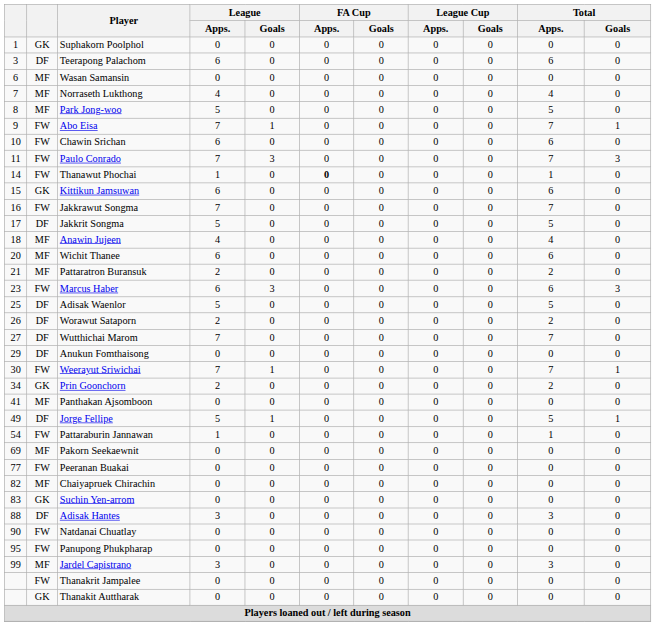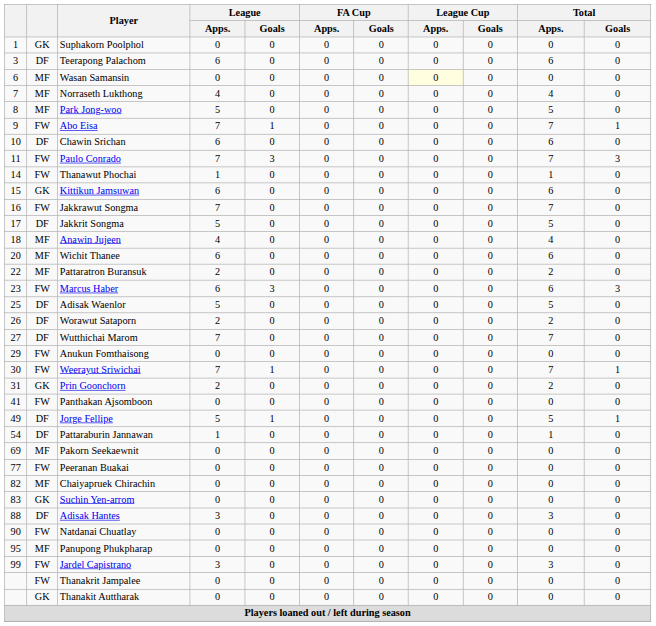 <table class="wikitable" style="text-align:center; font-size:100%; width:80%;">
 <tr>
 <th rowspan=2></th>
 <th rowspan=2></th>
 <th rowspan=2 width="200">Player</th>
 <th colspan=2 width="105">League</th>
 <th colspan=2 width="105">FA Cup</th>
 <th colspan=2 width="105">League Cup</th>
 <th colspan=2 width="130">Total</th>
 </tr>
 <tr>
 <th>Apps.</th>
 <th> Goals</th>
 <th>Apps.</th>
 <th> Goals</th>
 <th>Apps.</th>
 <th> Goals</th>
 <th>Apps.</th>
 <th> Goals</th>
 </tr>
 <tr>
 <td>1</td>
 <td>GK</td>
 <td align="left"> Suphakorn Poolphol</td>
 <td>0</td>
 <td>0</td>
 <td>0</td>
 <td>0</td>
 <td>0</td>
 <td>0</td>
 <td>0</td>
 <td>0</td>
 </tr>
 <tr>
 <td>3</td>
 <td>DF</td>
 <td align="left"> Teerapong Palachom</td>
 <td>6</td>
 <td>0</td>
 <td>0</td>
 <td>0</td>
 <td>0</td>
 <td>0</td>
 <td>6</td>
 <td>0</td>
 </tr>
 <tr>
 <td>6</td>
 <td>MF</td>
 <td align="left"> Wasan Samansin</td>
 <td>0</td>
 <td>0</td>
 <td>0</td>
 <td>0</td>
-<td>0</td>
+<td style="background: lightyellow;">0</td>
 <td>0</td>
 <td>0</td>
 <td>0</td>
 </tr>
 <tr>
 <td>7</td>
 <td>MF</td>
 <td align="left"> Norraseth Lukthong</td>
 <td>4</td>
 <td>0</td>
 <td>0</td>
 <td>0</td>
 <td>0</td>
 <td>0</td>
 <td>4</td>
 <td>0</td>
 </tr>
 <tr>
 <td>8</td>
 <td>MF</td>
 <td align="left"> <a href='#'>Park Jong-woo</a></td>
 <td>5</td>
 <td>0</td>
 <td>0</td>
 <td>0</td>
 <td>0</td>
 <td>0</td>
 <td>5</td>
 <td>0</td>
 </tr>
 <tr>
 <td>9</td>
 <td>FW</td>
 <td align="left"> <a href='#'>Abo Eisa</a></td>
 <td>7</td>
 <td>1</td>
 <td>0</td>
 <td>0</td>
 <td>0</td>
 <td>0</td>
 <td>7</td>
 <td>1</td>
 </tr>
 <tr>
 <td>10</td>
-<td>FW</td>
+<td>DF</td>
 <td align="left"> Chawin Srichan</td>
 <td>6</td>
 <td>0</td>
 <td>0</td>
 <td>0</td>
 <td>0</td>
 <td>0</td>
 <td>6</td>
 <td>0</td>
 </tr>
 <tr>
 <td>11</td>
 <td>FW</td>
 <td align="left"> <a href='#'>Paulo Conrado</a></td>
 <td>7</td>
 <td>3</td>
 <td>0</td>
 <td>0</td>
 <td>0</td>
 <td>0</td>
 <td>7</td>
 <td>3</td>
 </tr>
 <tr>
 <td>14</td>
 <td>FW</td>
 <td align="left"> Thanawut Phochai</td>
 <td>1</td>
 <td>0</td>
-<td><strong>0</strong></td>
+<td>0</td>
 <td>0</td>
 <td>0</td>
 <td>0</td>
 <td>1</td>
 <td>0</td>
 </tr>
 <tr>
 <td>15</td>
 <td>GK</td>
 <td align="left"> <a href='#'>Kittikun Jamsuwan</a></td>
 <td>6</td>
 <td>0</td>
 <td>0</td>
 <td>0</td>
 <td>0</td>
 <td>0</td>
 <td>6</td>
 <td>0</td>
 </tr>
 <tr>
 <td>16</td>
 <td>FW</td>
 <td align="left"> Jakkrawut Songma</td>
 <td>7</td>
 <td>0</td>
 <td>0</td>
 <td>0</td>
 <td>0</td>
 <td>0</td>
 <td>7</td>
 <td>0</td>
 </tr>
 <tr>
 <td>17</td>
 <td>DF</td>
 <td align="left"> Jakkrit Songma</td>
 <td>5</td>
 <td>0</td>
 <td>0</td>
 <td>0</td>
 <td>0</td>
 <td>0</td>
 <td>5</td>
 <td>0</td>
 </tr>
 <tr>
 <td>18</td>
 <td>MF</td>
 <td align="left"> <a href='#'>Anawin Jujeen</a></td>
 <td>4</td>
 <td>0</td>
 <td>0</td>
 <td>0</td>
 <td>0</td>
 <td>0</td>
 <td>4</td>
 <td>0</td>
 </tr>
 <tr>
 <td>20</td>
 <td>MF</td>
 <td align="left"> Wichit Thanee</td>
 <td>6</td>
 <td>0</td>
 <td>0</td>
 <td>0</td>
 <td>0</td>
 <td>0</td>
 <td>6</td>
 <td>0</td>
 </tr>
 <tr>
-<td>21</td>
+<td>22</td>
 <td>MF</td>
 <td align="left"> Pattaratron Buransuk</td>
 <td>2</td>
 <td>0</td>
 <td>0</td>
 <td>0</td>
 <td>0</td>
 <td>0</td>
 <td>2</td>
 <td>0</td>
 </tr>
 <tr>
 <td>23</td>
 <td>FW</td>
 <td align="left"> <a href='#'>Marcus Haber</a></td>
 <td>6</td>
 <td>3</td>
 <td>0</td>
 <td>0</td>
 <td>0</td>
 <td>0</td>
 <td>6</td>
 <td>3</td>
 </tr>
 <tr>
 <td>25</td>
 <td>DF</td>
 <td align="left"> Adisak Waenlor</td>
 <td>5</td>
 <td>0</td>
 <td>0</td>
 <td>0</td>
 <td>0</td>
 <td>0</td>
 <td>5</td>
 <td>0</td>
 </tr>
 <tr>
 <td>26</td>
 <td>DF</td>
 <td align="left"> Worawut Sataporn</td>
 <td>2</td>
 <td>0</td>
 <td>0</td>
 <td>0</td>
 <td>0</td>
 <td>0</td>
 <td>2</td>
 <td>0</td>
 </tr>
 <tr>
 <td>27</td>
 <td>DF</td>
 <td align="left"> Wutthichai Marom</td>
 <td>7</td>
 <td>0</td>
 <td>0</td>
 <td>0</td>
 <td>0</td>
 <td>0</td>
 <td>7</td>
 <td>0</td>
 </tr>
 <tr>
 <td>29</td>
-<td>DF</td>
+<td>FW</td>
 <td align="left"> Anukun Fomthaisong</td>
 <td>0</td>
 <td>0</td>
 <td>0</td>
 <td>0</td>
 <td>0</td>
 <td>0</td>
 <td>0</td>
 <td>0</td>
 </tr>
 <tr>
 <td>30</td>
 <td>FW</td>
 <td align="left"> <a href='#'>Weerayut Sriwichai</a></td>
 <td>7</td>
 <td>1</td>
 <td>0</td>
 <td>0</td>
 <td>0</td>
 <td>0</td>
 <td>7</td>
 <td>1</td>
 </tr>
 <tr>
-<td>34</td>
+<td>31</td>
 <td>GK</td>
 <td align="left"> <a href='#'>Prin Goonchorn</a></td>
 <td>2</td>
 <td>0</td>
 <td>0</td>
 <td>0</td>
 <td>0</td>
 <td>0</td>
 <td>2</td>
 <td>0</td>
 </tr>
 <tr>
 <td>41</td>
-<td>MF</td>
+<td>FW</td>
 <td align="left"> Panthakan Ajsomboon</td>
 <td>0</td>
 <td>0</td>
 <td>0</td>
 <td>0</td>
 <td>0</td>
 <td>0</td>
 <td>0</td>
 <td>0</td>
 </tr>
 <tr>
 <td>49</td>
 <td>DF</td>
 <td align="left"> <a href='#'>Jorge Fellipe</a></td>
 <td>5</td>
 <td>1</td>
 <td>0</td>
 <td>0</td>
 <td>0</td>
 <td>0</td>
 <td>5</td>
 <td>1</td>
 </tr>
 <tr>
 <td>54</td>
-<td>FW</td>
+<td>DF</td>
 <td align="left"> Pattaraburin Jannawan</td>
 <td>1</td>
 <td>0</td>
 <td>0</td>
 <td>0</td>
 <td>0</td>
 <td>0</td>
 <td>1</td>
 <td>0</td>
 </tr>
 <tr>
 <td>69</td>
 <td>MF</td>
 <td align="left"> Pakorn Seekaewnit</td>
 <td>0</td>
 <td>0</td>
 <td>0</td>
 <td>0</td>
 <td>0</td>
 <td>0</td>
 <td>0</td>
 <td>0</td>
 </tr>
 <tr>
 <td>77</td>
 <td>FW</td>
 <td align="left"> Peeranan Buakai</td>
 <td>0</td>
 <td>0</td>
 <td>0</td>
 <td>0</td>
 <td>0</td>
 <td>0</td>
 <td>0</td>
 <td>0</td>
 </tr>
 <tr>
 <td>82</td>
 <td>MF</td>
 <td align="left"> Chaiyapruek Chirachin</td>
 <td>0</td>
 <td>0</td>
 <td>0</td>
 <td>0</td>
 <td>0</td>
 <td>0</td>
 <td>0</td>
 <td>0</td>
 </tr>
 <tr>
 <td>83</td>
 <td>GK</td>
 <td align="left"> <a href='#'>Suchin Yen-arrom</a></td>
 <td>0</td>
 <td>0</td>
 <td>0</td>
 <td>0</td>
 <td>0</td>
 <td>0</td>
 <td>0</td>
 <td>0</td>
 </tr>
 <tr>
 <td>88</td>
 <td>DF</td>
 <td align="left"> <a href='#'>Adisak Hantes</a></td>
 <td>3</td>
 <td>0</td>
 <td>0</td>
 <td>0</td>
 <td>0</td>
 <td>0</td>
 <td>3</td>
 <td>0</td>
 </tr>
 <tr>
 <td>90</td>
 <td>FW</td>
 <td align="left"> Natdanai Chuatlay</td>
 <td>0</td>
 <td>0</td>
 <td>0</td>
 <td>0</td>
 <td>0</td>
 <td>0</td>
 <td>0</td>
 <td>0</td>
 </tr>
 <tr>
 <td>95</td>
-<td>FW</td>
+<td>MF</td>
 <td align="left"> Panupong Phukpharap</td>
 <td>0</td>
 <td>0</td>
 <td>0</td>
 <td>0</td>
 <td>0</td>
 <td>0</td>
 <td>0</td>
 <td>0</td>
 </tr>
 <tr>
 <td>99</td>
-<td>MF</td>
+<td>FW</td>
 <td align="left"> <a href='#'>Jardel Capistrano</a></td>
 <td>3</td>
 <td>0</td>
 <td>0</td>
 <td>0</td>
 <td>0</td>
 <td>0</td>
 <td>3</td>
 <td>0</td>
 </tr>
 <tr>
 <td></td>
 <td>FW</td>
 <td align="left"> Thanakrit Jampalee</td>
 <td>0</td>
 <td>0</td>
 <td>0</td>
 <td>0</td>
 <td>0</td>
 <td>0</td>
 <td>0</td>
 <td>0</td>
 </tr>
 <tr>
 <td></td>
 <td>GK</td>
 <td align="left"> Thanakit Auttharak</td>
 <td>0</td>
 <td>0</td>
 <td>0</td>
 <td>0</td>
 <td>0</td>
 <td>0</td>
 <td>0</td>
 <td>0</td>
 </tr>
 <tr>
 <th colspan="15" style="background:#dcdcdc; text-align:center;">Players loaned out / left during season</th>
 </tr>
 <tr>
 </tr>
 </table>
